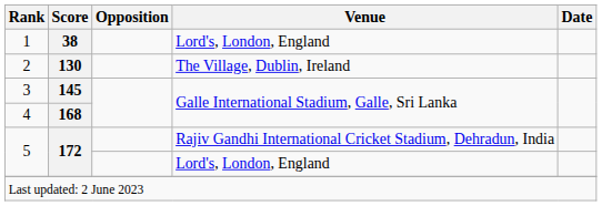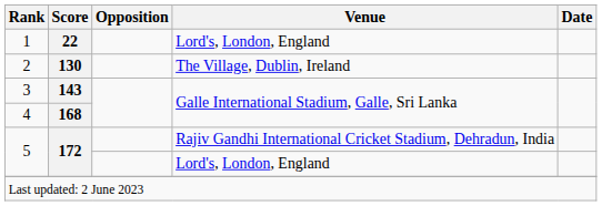 <table class="wikitable plainrowheaders sortable">
 <tr>
 <th scope=col>Rank</th>
 <th scope=col>Score</th>
 <th scope=col>Opposition</th>
 <th scope=col>Venue</th>
 <th scope=col>Date</th>
 </tr>
 <tr>
 <td align=center>1</td>
-<th scope=row style=text-align:center;>38</th>
+<th scope=row style=text-align:center;>22</th>
 <td></td>
 <td><a href='#'>Lord's</a>, <a href='#'>London</a>, England</td>
 <td></td>
 </tr>
 <tr>
 <td align=center>2</td>
 <th scope=row style=text-align:center;>130</th>
 <td></td>
 <td><a href='#'>The Village</a>, <a href='#'>Dublin</a>, Ireland</td>
 <td></td>
 </tr>
 <tr>
 <td align=center>3</td>
-<th scope=row style=text-align:center;>145</th>
+<th scope=row style=text-align:center;>143</th>
 <td rowspan=2></td>
 <td rowspan=2><a href='#'>Galle International Stadium</a>, <a href='#'>Galle</a>, Sri Lanka</td>
 <td rowspan=2></td>
 </tr>
 <tr>
 <td align=center>4</td>
 <th scope=row style=text-align:center;>168</th>
 </tr>
 <tr>
 <td align=center rowspan=2>5</td>
 <th scope=row style=text-align:center; rowspan=2>172</th>
 <td></td>
 <td><a href='#'>Rajiv Gandhi International Cricket Stadium</a>, <a href='#'>Dehradun</a>, India</td>
 <td></td>
 </tr>
 <tr>
 <td></td>
 <td><a href='#'>Lord's</a>, <a href='#'>London</a>, England</td>
 <td></td>
 </tr>
 <tr>
 </tr>
 <tr class=sortbottom>
 <td colspan=5><small>Last updated: 2 June 2023</small></td>
 </tr>
 </table>
